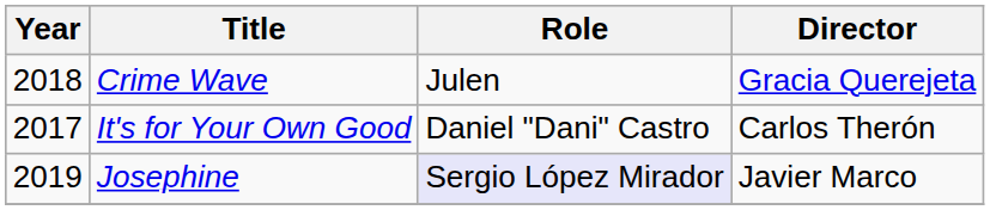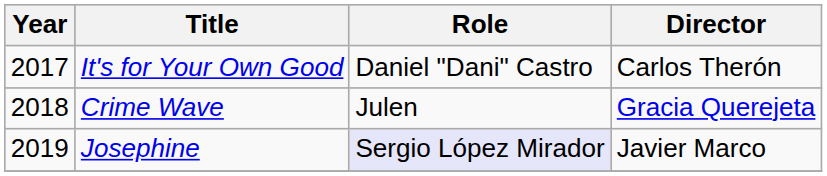 <table class="wikitable plainrowheaders sortable">
 <tr>
 <th scope="col">Year</th>
 <th scope="col">Title</th>
 <th scope="col">Role</th>
 <th scope="col">Director</th>
 </tr>
 <tr>
+<td>2017</td>
+<td><em><a href='#'>It's for Your Own Good</a></em></td>
+<td>Daniel "Dani" Castro</td>
+<td>Carlos Therón</td>
+</tr>
+<tr>
 <td>2018</td>
 <td><em><a href='#'>Crime Wave</a></em></td>
 <td>Julen</td>
 <td><a href='#'>Gracia Querejeta</a></td>
-</tr>
-<tr>
-<td>2017</td>
-<td><em><a href='#'>It's for Your Own Good</a></em></td>
-<td>Daniel "Dani" Castro</td>
-<td>Carlos Therón</td>
 </tr>
 <tr>
 <td>2019</td>
 <td><em><a href='#'>Josephine</a></em></td>
 <td style="background: lavender;">Sergio López Mirador</td>
 <td>Javier Marco</td>
 </tr>
 <tr>
 </tr>
 </table>
